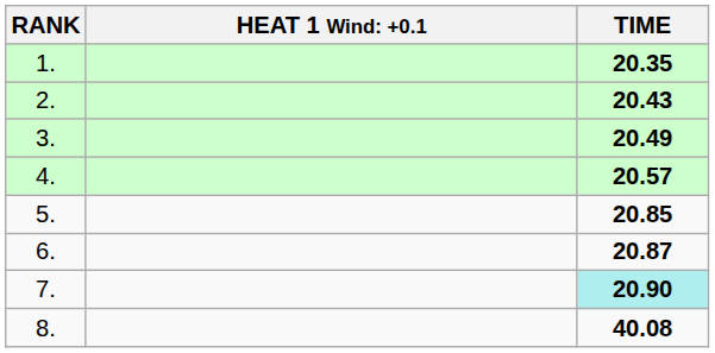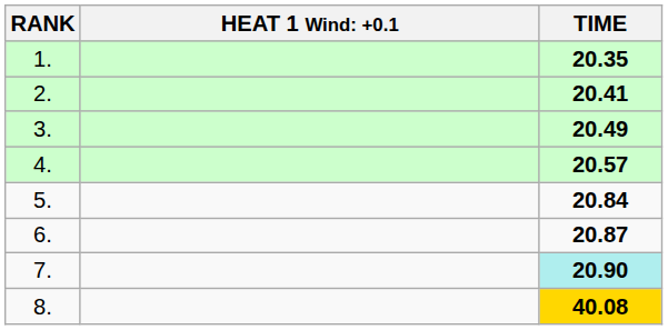 <table class="wikitable" style="border-collapse: collapse; font-size: 90%;">
 <tr>
 <th>RANK</th>
 <th style="width: 20em">HEAT 1 <small>Wind: +0.1</small></th>
 <th style="width: 5em">TIME</th>
 </tr>
 <tr style="background:#ccffcc;">
 <td align="center">1.</td>
 <td></td>
 <td align="center"><strong>20.35</strong></td>
 </tr>
 <tr style="background:#ccffcc;">
 <td align="center">2.</td>
 <td></td>
-<td align="center"><strong>20.43</strong></td>
+<td align="center"><strong>20.41</strong></td>
 </tr>
 <tr style="background:#ccffcc;">
 <td align="center">3.</td>
 <td></td>
 <td align="center"><strong>20.49</strong></td>
 </tr>
 <tr style="background:#ccffcc;">
 <td align="center">4.</td>
 <td></td>
 <td align="center"><strong>20.57</strong></td>
 </tr>
 <tr>
 <td align="center">5.</td>
 <td></td>
-<td align="center"><strong>20.85</strong></td>
+<td align="center"><strong>20.84</strong></td>
 </tr>
 <tr>
 <td align="center">6.</td>
 <td></td>
 <td align="center"><strong>20.87</strong></td>
 </tr>
 <tr>
 <td align="center">7.</td>
 <td></td>
 <td align="center" style="background: paleturquoise;"><strong>20.90</strong></td>
 </tr>
 <tr>
 <td align="center">8.</td>
 <td></td>
-<td align="center"><strong>40.08</strong></td>
+<td align="center" style="background: gold;"><strong>40.08</strong></td>
 </tr>
 </table>
